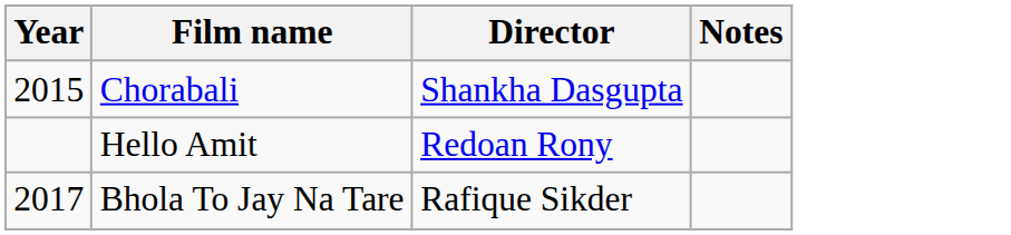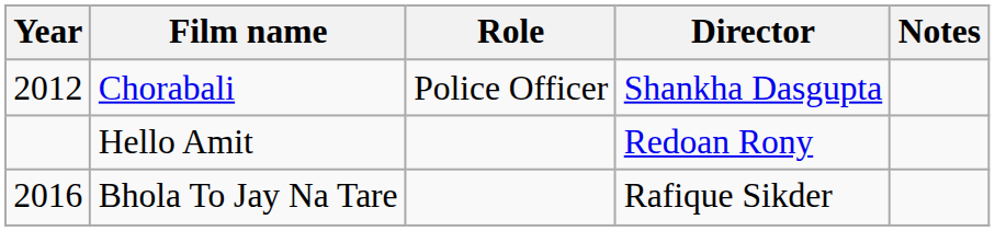 <table class="wikitable">
 <tr>
 <th>Year</th>
 <th>Film name</th>
+<th>Role</th>
 <th>Director</th>
 <th>Notes</th>
 </tr>
 <tr>
-<td>2015</td>
+<td>2012</td>
 <td><a href='#'>Chorabali</a></td>
+<td>Police Officer</td>
 <td><a href='#'>Shankha Dasgupta</a></td>
 <td></td>
 </tr>
 <tr>
 <td></td>
 <td>Hello Amit</td>
+<td></td>
 <td><a href='#'>Redoan Rony</a></td>
 <td></td>
 </tr>
 <tr>
-<td>2017</td>
+<td>2016</td>
 <td>Bhola To Jay Na Tare</td>
+<td></td>
 <td>Rafique Sikder</td>
 <td></td>
 </tr>
 </table>
